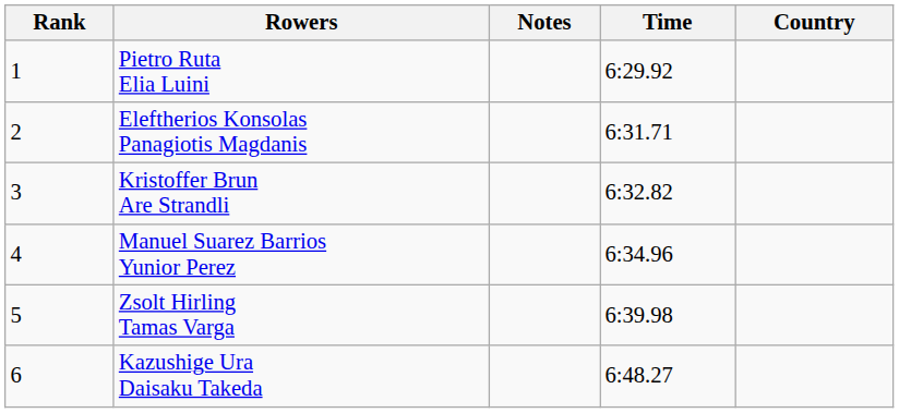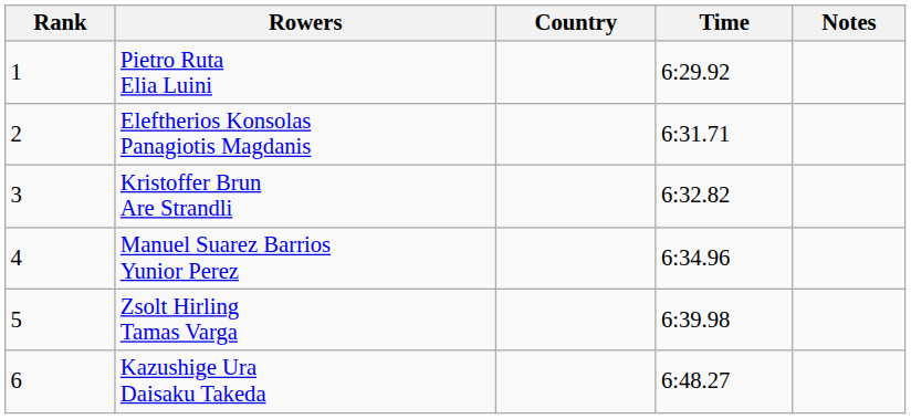 <table class="wikitable sortable" width=50%>
 <tr>
 <th>Rank</th>
 <th>Rowers</th>
+<th>Country</th>
+<th>Time</th>
 <th>Notes</th>
-<th>Time</th>
-<th>Country</th>
 </tr>
 <tr>
 <td>1</td>
 <td><a href='#'>Pietro Ruta</a><br><a href='#'>Elia Luini</a></td>
 <td></td>
 <td>6:29.92</td>
 <td></td>
 </tr>
 <tr>
 <td>2</td>
 <td><a href='#'>Eleftherios Konsolas</a><br><a href='#'>Panagiotis Magdanis</a></td>
 <td></td>
 <td>6:31.71</td>
 <td></td>
 </tr>
 <tr>
 <td>3</td>
 <td><a href='#'>Kristoffer Brun</a><br><a href='#'>Are Strandli</a></td>
 <td></td>
 <td>6:32.82</td>
 <td></td>
 </tr>
 <tr>
 <td>4</td>
 <td><a href='#'>Manuel Suarez Barrios</a><br><a href='#'>Yunior Perez</a></td>
 <td></td>
 <td>6:34.96</td>
 <td></td>
 </tr>
 <tr>
 <td>5</td>
 <td><a href='#'>Zsolt Hirling</a><br><a href='#'>Tamas Varga</a></td>
 <td></td>
 <td>6:39.98</td>
 <td></td>
 </tr>
 <tr>
 <td>6</td>
 <td><a href='#'>Kazushige Ura</a><br><a href='#'>Daisaku Takeda</a></td>
 <td></td>
 <td>6:48.27</td>
 <td></td>
 </tr>
 </table>
